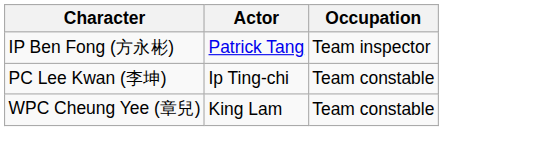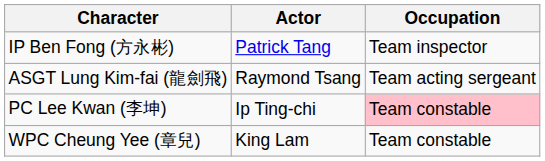 <table class="wikitable">
 <tr style="background:#e0e0e0;">
 <th>Character</th>
 <th>Actor</th>
 <th>Occupation</th>
 </tr>
 <tr>
 <td>IP Ben Fong (方永彬)</td>
 <td><a href='#'>Patrick Tang</a></td>
 <td>Team inspector</td>
 </tr>
 <tr>
+<td>ASGT Lung Kim-fai (龍劍飛)</td>
+<td>Raymond Tsang</td>
+<td>Team acting sergeant</td>
+</tr>
+<tr>
 <td>PC Lee Kwan (李坤)</td>
 <td>Ip Ting-chi</td>
-<td>Team constable</td>
+<td style="background: pink;">Team constable</td>
 </tr>
 <tr>
 <td>WPC Cheung Yee (章兒)</td>
 <td>King Lam</td>
 <td>Team constable</td>
 </tr>
 </table>
